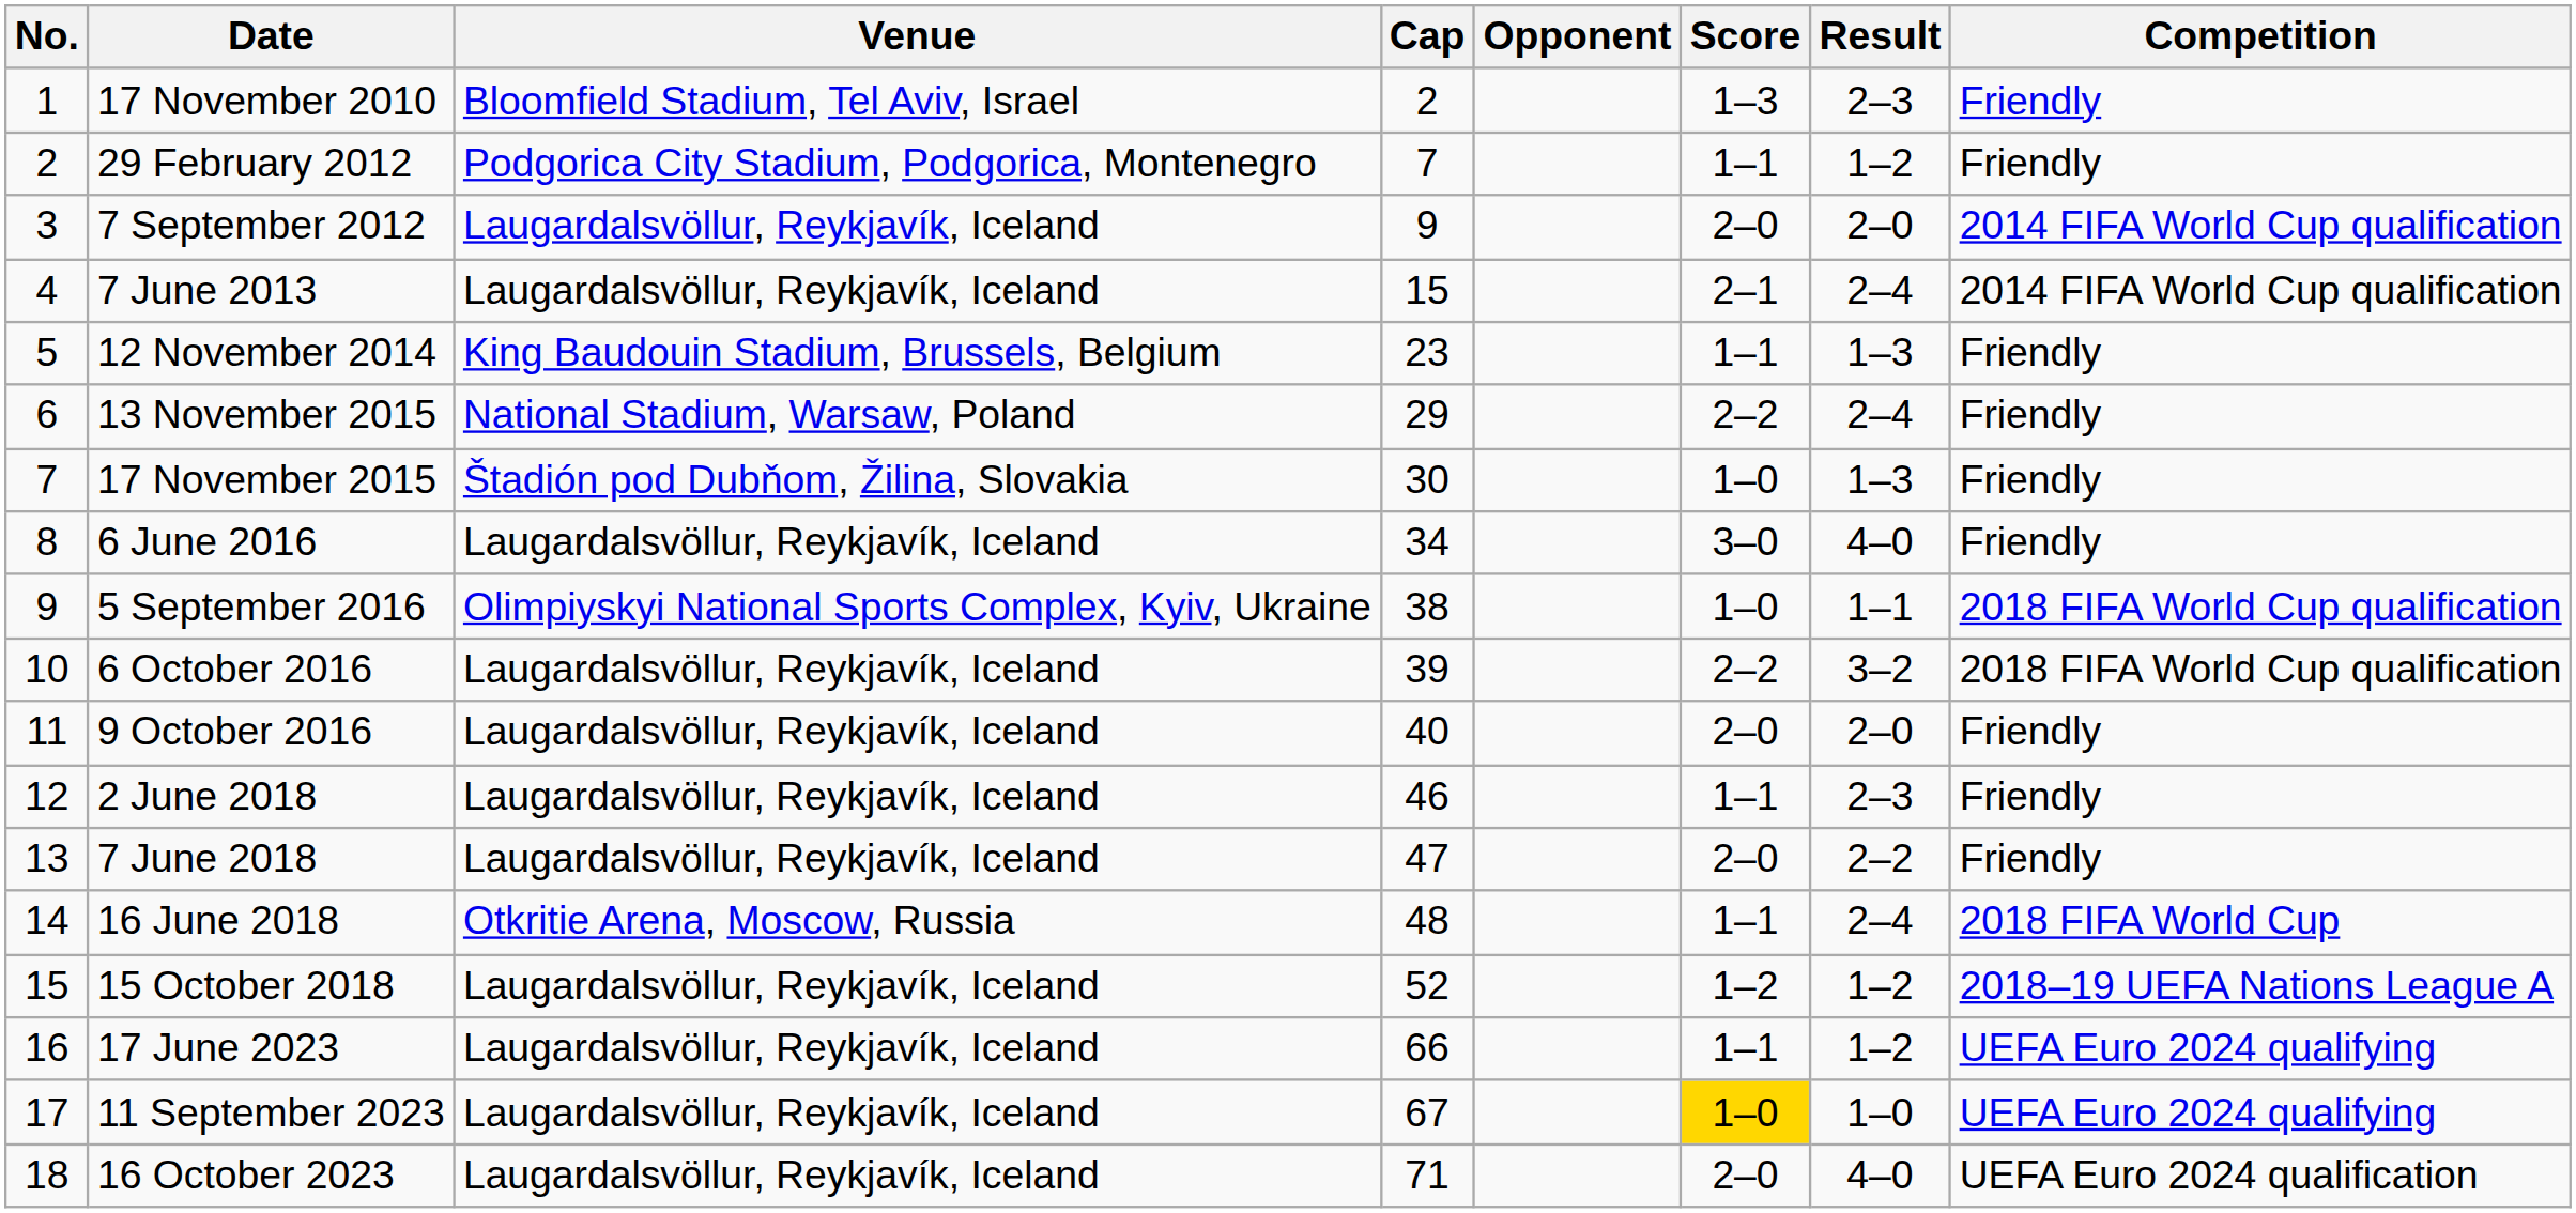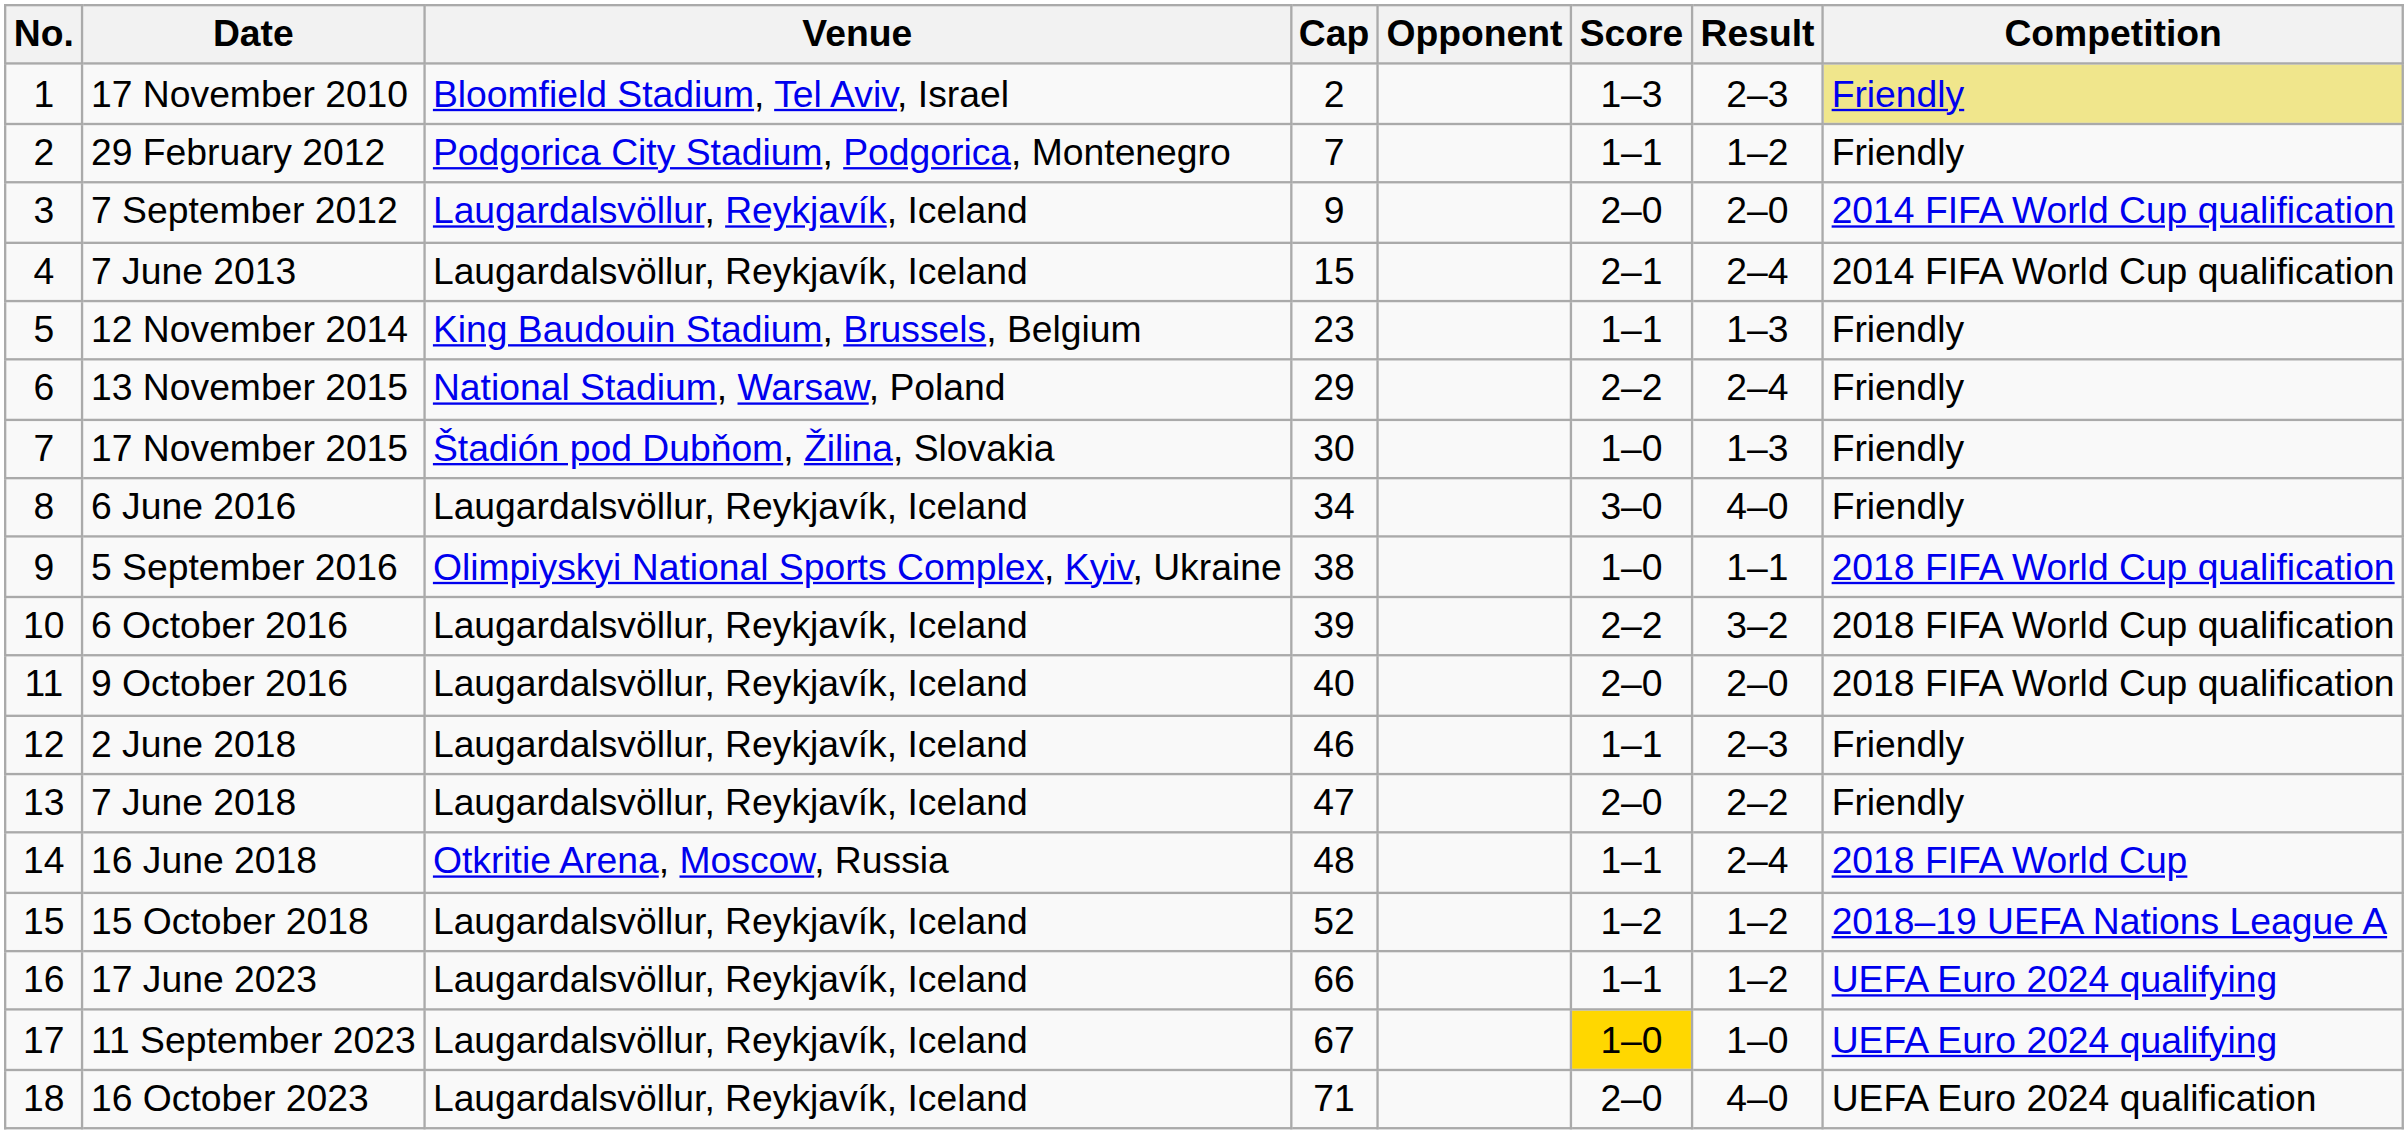 <table class="wikitable sortable">
 <tr>
 <th scope="col">No.</th>
 <th scope="col" data-sort-type="date">Date</th>
 <th scope="col">Venue</th>
 <th scope="col">Cap</th>
 <th scope="col">Opponent</th>
 <th scope="col">Score</th>
 <th scope="col">Result</th>
 <th scope="col">Competition</th>
 </tr>
 <tr>
 <td align="center">1</td>
 <td>17 November 2010</td>
 <td><a href='#'>Bloomfield Stadium</a>, <a href='#'>Tel Aviv</a>, Israel</td>
 <td align="center">2</td>
 <td></td>
 <td align="center">1–3</td>
 <td align="center">2–3</td>
-<td><a href='#'>Friendly</a></td>
+<td style="background: khaki;"><a href='#'>Friendly</a></td>
 </tr>
 <tr>
 <td align="center">2</td>
 <td>29 February 2012</td>
 <td><a href='#'>Podgorica City Stadium</a>, <a href='#'>Podgorica</a>, Montenegro</td>
 <td align="center">7</td>
 <td></td>
 <td align="center">1–1</td>
 <td align="center">1–2</td>
 <td>Friendly</td>
 </tr>
 <tr>
 <td align="center">3</td>
 <td>7 September 2012</td>
 <td><a href='#'>Laugardalsvöllur</a>, <a href='#'>Reykjavík</a>, Iceland</td>
 <td align="center">9</td>
 <td></td>
 <td align="center">2–0</td>
 <td align="center">2–0</td>
 <td><a href='#'>2014 FIFA World Cup qualification</a></td>
 </tr>
 <tr>
 <td align="center">4</td>
 <td>7 June 2013</td>
 <td>Laugardalsvöllur, Reykjavík, Iceland</td>
 <td align="center">15</td>
 <td></td>
 <td align="center">2–1</td>
 <td align="center">2–4</td>
 <td>2014 FIFA World Cup qualification</td>
 </tr>
 <tr>
 <td align="center">5</td>
 <td>12 November 2014</td>
 <td><a href='#'>King Baudouin Stadium</a>, <a href='#'>Brussels</a>, Belgium</td>
 <td align="center">23</td>
 <td></td>
 <td align="center">1–1</td>
 <td align="center">1–3</td>
 <td>Friendly</td>
 </tr>
 <tr>
 <td align="center">6</td>
 <td>13 November 2015</td>
 <td><a href='#'>National Stadium</a>, <a href='#'>Warsaw</a>, Poland</td>
 <td align="center">29</td>
 <td></td>
 <td align="center">2–2</td>
 <td align="center">2–4</td>
 <td>Friendly</td>
 </tr>
 <tr>
 <td align="center">7</td>
 <td>17 November 2015</td>
 <td><a href='#'>Štadión pod Dubňom</a>, <a href='#'>Žilina</a>, Slovakia</td>
 <td align="center">30</td>
 <td></td>
 <td align="center">1–0</td>
 <td align="center">1–3</td>
 <td>Friendly</td>
 </tr>
 <tr>
 <td align="center">8</td>
 <td>6 June 2016</td>
 <td>Laugardalsvöllur, Reykjavík, Iceland</td>
 <td align="center">34</td>
 <td></td>
 <td align="center">3–0</td>
 <td align="center">4–0</td>
 <td>Friendly</td>
 </tr>
 <tr>
 <td align="center">9</td>
 <td>5 September 2016</td>
 <td><a href='#'>Olimpiyskyi National Sports Complex</a>, <a href='#'>Kyiv</a>, Ukraine</td>
 <td align="center">38</td>
 <td></td>
 <td align="center">1–0</td>
 <td align="center">1–1</td>
 <td><a href='#'>2018 FIFA World Cup qualification</a></td>
 </tr>
 <tr>
 <td align="center">10</td>
 <td>6 October 2016</td>
 <td>Laugardalsvöllur, Reykjavík, Iceland</td>
 <td align="center">39</td>
 <td></td>
 <td align="center">2–2</td>
 <td align="center">3–2</td>
 <td>2018 FIFA World Cup qualification</td>
 </tr>
 <tr>
 <td align="center">11</td>
 <td>9 October 2016</td>
 <td>Laugardalsvöllur, Reykjavík, Iceland</td>
 <td align="center">40</td>
 <td></td>
 <td align="center">2–0</td>
 <td align="center">2–0</td>
-<td>Friendly</td>
+<td>2018 FIFA World Cup qualification</td>
 </tr>
 <tr>
 <td align="center">12</td>
 <td>2 June 2018</td>
 <td>Laugardalsvöllur, Reykjavík, Iceland</td>
 <td align="center">46</td>
 <td></td>
 <td align="center">1–1</td>
 <td align="center">2–3</td>
 <td>Friendly</td>
 </tr>
 <tr>
 <td align="center">13</td>
 <td>7 June 2018</td>
 <td>Laugardalsvöllur, Reykjavík, Iceland</td>
 <td align="center">47</td>
 <td></td>
 <td align="center">2–0</td>
 <td align="center">2–2</td>
 <td>Friendly</td>
 </tr>
 <tr>
 <td align="center">14</td>
 <td>16 June 2018</td>
 <td><a href='#'>Otkritie Arena</a>, <a href='#'>Moscow</a>, Russia</td>
 <td align="center">48</td>
 <td></td>
 <td align="center">1–1</td>
 <td align="center">2–4</td>
 <td><a href='#'>2018 FIFA World Cup</a></td>
 </tr>
 <tr>
 <td align="center">15</td>
 <td>15 October 2018</td>
 <td>Laugardalsvöllur, Reykjavík, Iceland</td>
 <td align="center">52</td>
 <td></td>
 <td align="center">1–2</td>
 <td align="center">1–2</td>
 <td><a href='#'>2018–19 UEFA Nations League A</a></td>
 </tr>
 <tr>
 <td align="center">16</td>
 <td>17 June 2023</td>
 <td>Laugardalsvöllur, Reykjavík, Iceland</td>
 <td align="center">66</td>
 <td></td>
 <td align="center">1–1</td>
 <td align="center">1–2</td>
 <td><a href='#'>UEFA Euro 2024 qualifying</a></td>
 </tr>
 <tr>
 <td align="center">17</td>
 <td>11 September 2023</td>
 <td>Laugardalsvöllur, Reykjavík, Iceland</td>
 <td align="center">67</td>
 <td></td>
 <td align="center" style="background: gold;">1–0</td>
 <td align="center">1–0</td>
 <td><a href='#'>UEFA Euro 2024 qualifying</a></td>
 </tr>
 <tr>
 <td align="center">18</td>
 <td>16 October 2023</td>
 <td>Laugardalsvöllur, Reykjavík, Iceland</td>
 <td align="center">71</td>
 <td></td>
 <td align=center>2–0</td>
 <td style="text-align:center">4–0</td>
 <td>UEFA Euro 2024 qualification</td>
 </tr>
 </table>
